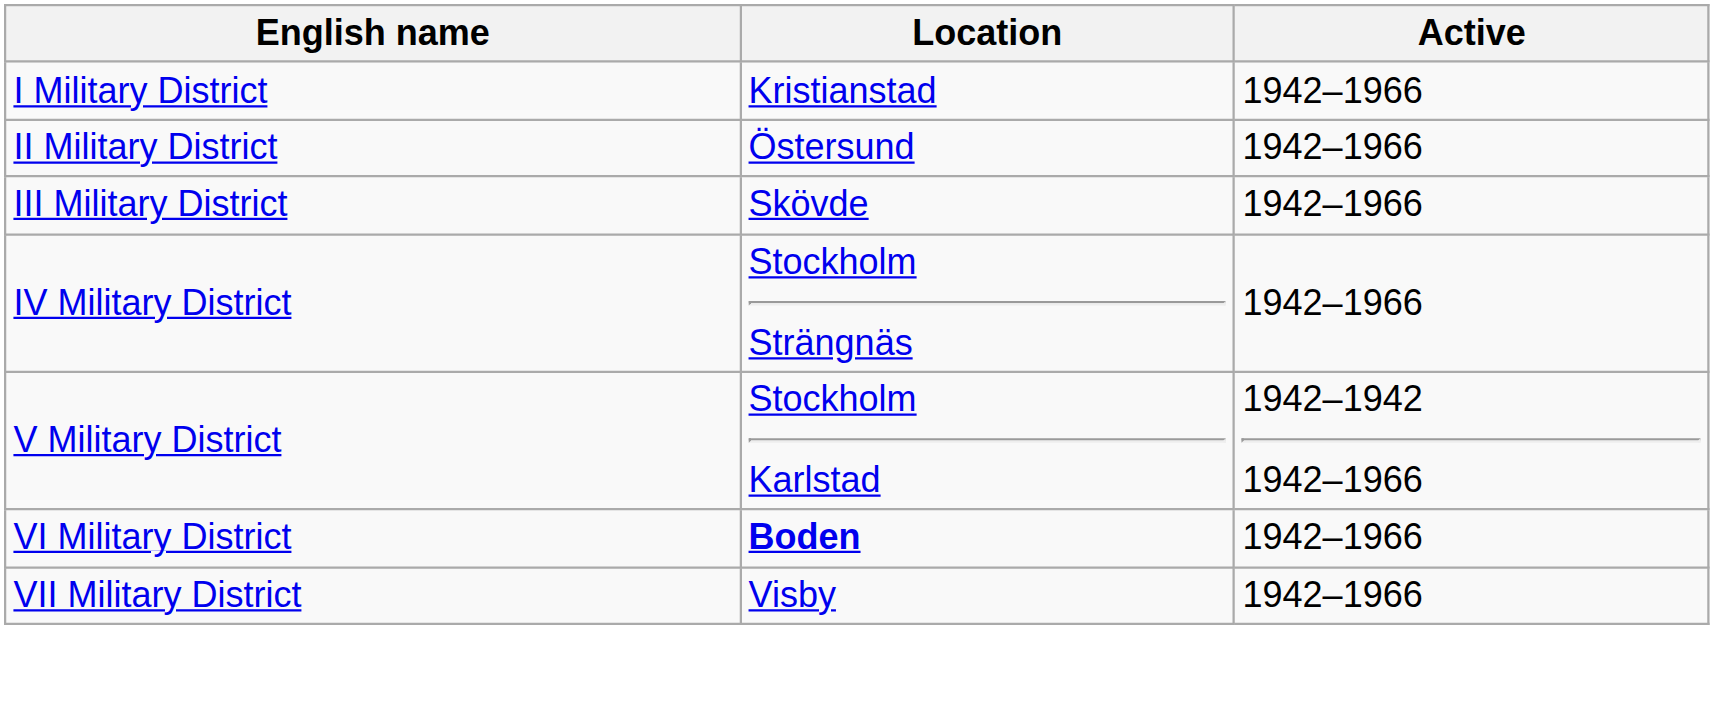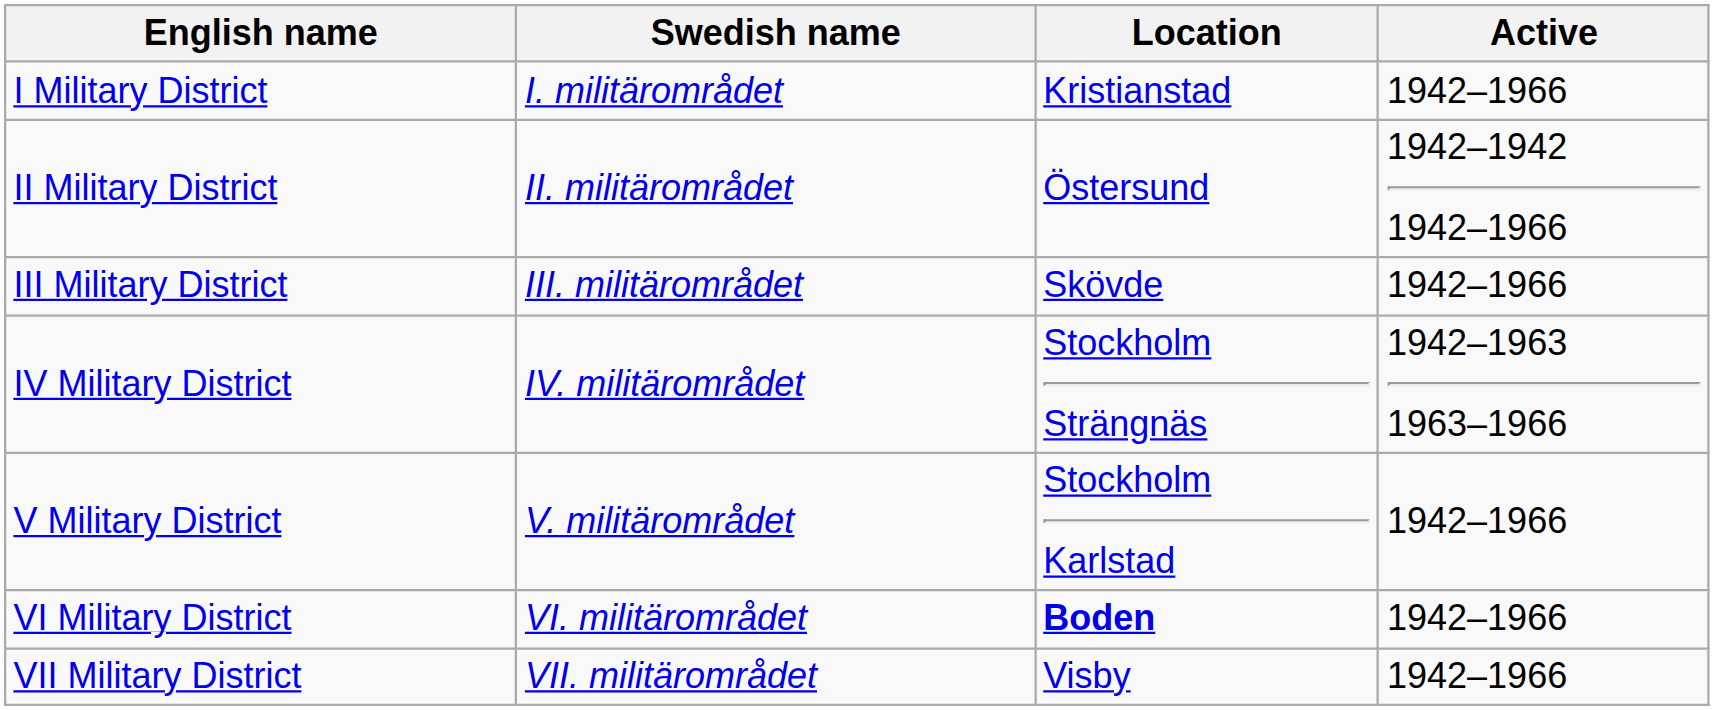 <table class="wikitable" width= "60%">
 <tr>
 <th>English name</th>
+<th>Swedish name</th>
 <th>Location</th>
 <th>Active</th>
 </tr>
 <tr>
 <td><a href='#'>I Military District</a></td>
+<td><a href='#'><em>I. militärområdet</em></a></td>
 <td><a href='#'>Kristianstad</a></td>
 <td>1942–1966</td>
 </tr>
 <tr>
 <td><a href='#'>II Military District</a></td>
+<td><a href='#'><em>II. militärområdet</em></a></td>
 <td><a href='#'>Östersund</a></td>
-<td>1942–1966</td>
+<td>1942–1942<hr>1942–1966</td>
 </tr>
 <tr>
 <td><a href='#'>III Military District</a></td>
+<td><a href='#'><em>III. militärområdet</em></a></td>
 <td><a href='#'>Skövde</a></td>
 <td>1942–1966</td>
 </tr>
 <tr>
 <td><a href='#'>IV Military District</a></td>
+<td><a href='#'><em>IV. militärområdet</em></a></td>
 <td><a href='#'>Stockholm</a><hr><a href='#'>Strängnäs</a></td>
+<td>1942–1963<hr> 1963–1966</td>
+</tr>
+<tr>
+<td><a href='#'>V Military District</a></td>
+<td><a href='#'><em>V. militärområdet</em></a></td>
+<td><a href='#'>Stockholm</a><hr><a href='#'>Karlstad</a></td>
 <td>1942–1966</td>
 </tr>
 <tr>
-<td><a href='#'>V Military District</a></td>
-<td><a href='#'>Stockholm</a><hr><a href='#'>Karlstad</a></td>
-<td>1942–1942<hr>1942–1966</td>
-</tr>
-<tr>
 <td><a href='#'>VI Military District</a></td>
+<td><a href='#'><em>VI. militärområdet</em></a></td>
 <td><strong><a href='#'>Boden</a></strong></td>
 <td>1942–1966</td>
 </tr>
 <tr>
 <td><a href='#'>VII Military District</a></td>
+<td><a href='#'><em>VII. militärområdet</em></a></td>
 <td><a href='#'>Visby</a></td>
 <td>1942–1966</td>
 </tr>
 </table>
